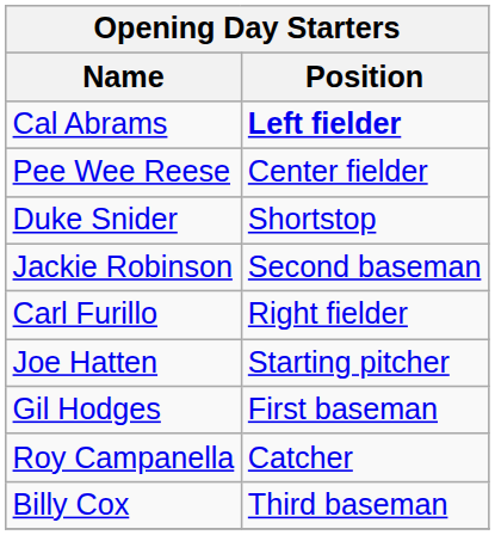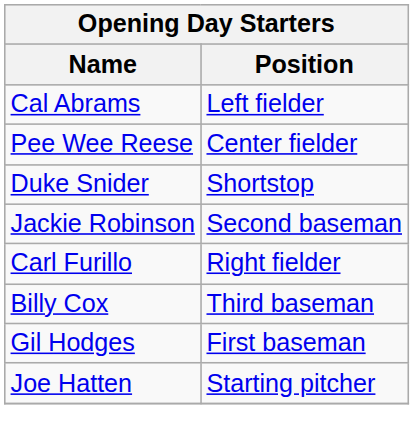 <table class="wikitable" style="text-align:left">
 <tr>
 <th colspan="2">Opening Day Starters</th>
 </tr>
 <tr>
 <th>Name</th>
 <th>Position</th>
 </tr>
 <tr>
 <td><a href='#'>Cal Abrams</a></td>
-<td><strong><a href='#'>Left fielder</a></strong></td>
+<td><a href='#'>Left fielder</a></td>
 </tr>
 <tr>
 <td><a href='#'>Pee Wee Reese</a></td>
 <td><a href='#'>Center fielder</a></td>
 </tr>
 <tr>
 <td><a href='#'>Duke Snider</a></td>
 <td><a href='#'>Shortstop</a></td>
 </tr>
 <tr>
 <td><a href='#'>Jackie Robinson</a></td>
 <td><a href='#'>Second baseman</a></td>
 </tr>
 <tr>
 <td><a href='#'>Carl Furillo</a></td>
 <td><a href='#'>Right fielder</a></td>
 </tr>
 <tr>
-<td><a href='#'>Joe Hatten</a></td>
-<td><a href='#'>Starting pitcher</a></td>
+<td><a href='#'>Billy Cox</a></td>
+<td><a href='#'>Third baseman</a></td>
 </tr>
 <tr>
 <td><a href='#'>Gil Hodges</a></td>
 <td><a href='#'>First baseman</a></td>
 </tr>
 <tr>
-<td><a href='#'>Roy Campanella</a></td>
-<td><a href='#'>Catcher</a></td>
-</tr>
-<tr>
-<td><a href='#'>Billy Cox</a></td>
-<td><a href='#'>Third baseman</a></td>
+<td><a href='#'>Joe Hatten</a></td>
+<td><a href='#'>Starting pitcher</a></td>
 </tr>
 <tr>
 </tr>
 </table>
